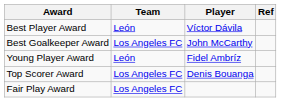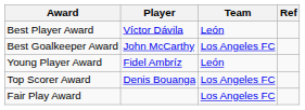 <table class="wikitable">
 <tr>
 <th>Award</th>
+<th>Player</th>
 <th>Team</th>
-<th>Player</th>
 <th>Ref</th>
 </tr>
 <tr>
 <td>Best Player Award</td>
+<td> <a href='#'>Víctor Dávila</a></td>
 <td> <a href='#'>León</a></td>
-<td> <a href='#'>Víctor Dávila</a></td>
 <td></td>
 </tr>
 <tr>
 <td>Best Goalkeeper Award</td>
+<td> <a href='#'>John McCarthy</a></td>
 <td> <a href='#'>Los Angeles FC</a></td>
-<td> <a href='#'>John McCarthy</a></td>
 <td></td>
 </tr>
 <tr>
 <td>Young Player Award</td>
+<td> <a href='#'>Fidel Ambríz</a></td>
 <td> <a href='#'>León</a></td>
-<td> <a href='#'>Fidel Ambríz</a></td>
 <td></td>
 </tr>
 <tr>
 <td>Top Scorer Award</td>
+<td> <a href='#'>Denis Bouanga</a></td>
 <td> <a href='#'>Los Angeles FC</a></td>
-<td> <a href='#'>Denis Bouanga</a></td>
 <td></td>
 </tr>
 <tr>
 <td>Fair Play Award</td>
+<td></td>
 <td> <a href='#'>Los Angeles FC</a></td>
-<td></td>
 <td></td>
 </tr>
 </table>
